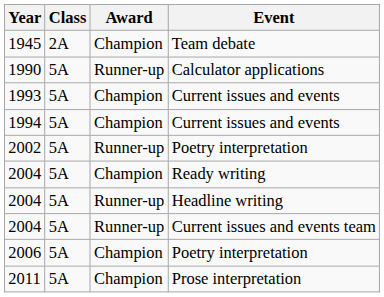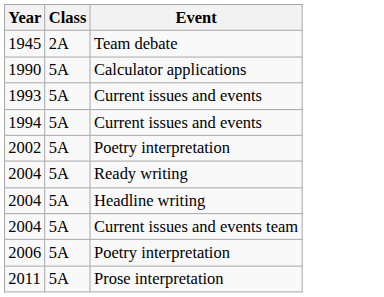 <table class="wikitable">
 <tr>
 <th>Year</th>
 <th>Class</th>
-<th>Award</th>
 <th>Event</th>
 </tr>
 <tr>
 <td>1945</td>
 <td>2A</td>
-<td>Champion</td>
 <td>Team debate</td>
 </tr>
 <tr>
 <td>1990</td>
 <td>5A</td>
-<td>Runner-up</td>
 <td>Calculator applications</td>
 </tr>
 <tr>
 <td>1993</td>
 <td>5A</td>
-<td>Champion</td>
 <td>Current issues and events</td>
 </tr>
 <tr>
 <td>1994</td>
 <td>5A</td>
-<td>Champion</td>
 <td>Current issues and events</td>
 </tr>
 <tr>
 <td>2002</td>
 <td>5A</td>
-<td>Runner-up</td>
 <td>Poetry interpretation</td>
 </tr>
 <tr>
 <td>2004</td>
 <td>5A</td>
-<td>Champion</td>
 <td>Ready writing</td>
 </tr>
 <tr>
 <td>2004</td>
 <td>5A</td>
-<td>Runner-up</td>
 <td>Headline writing</td>
 </tr>
 <tr>
 <td>2004</td>
 <td>5A</td>
-<td>Runner-up</td>
 <td>Current issues and events team</td>
 </tr>
 <tr>
 <td>2006</td>
 <td>5A</td>
-<td>Champion</td>
 <td>Poetry interpretation</td>
 </tr>
 <tr>
 <td>2011</td>
 <td>5A</td>
-<td>Champion</td>
 <td>Prose interpretation</td>
 </tr>
 </table>
